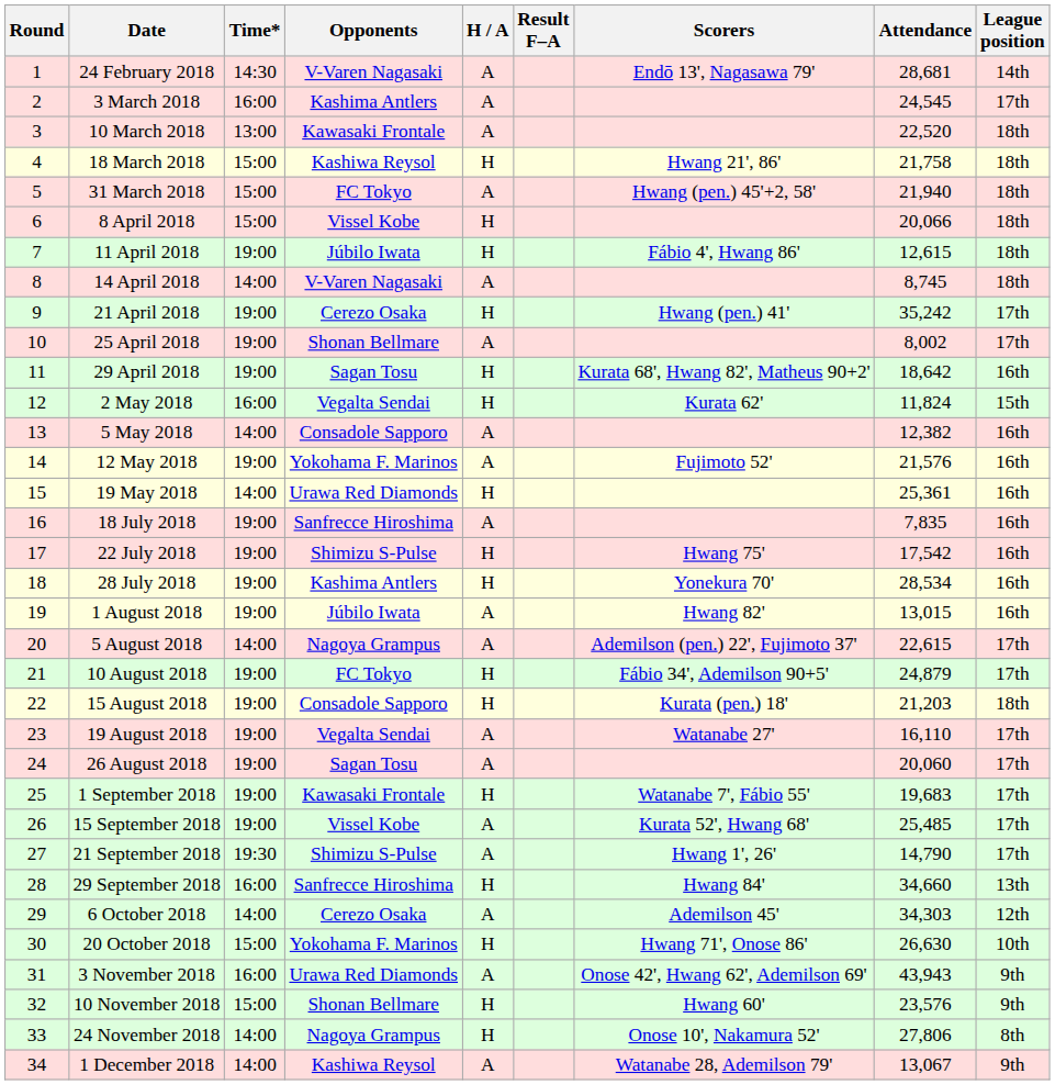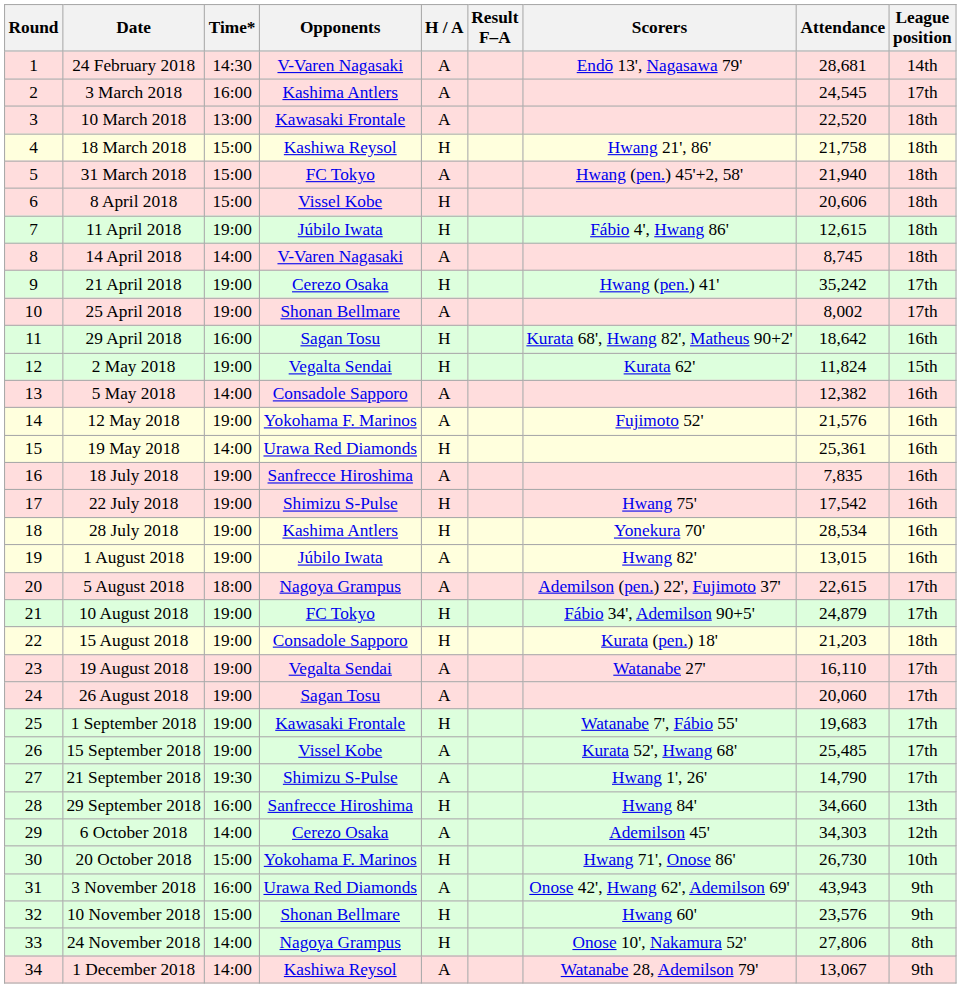 <table class="wikitable" style="text-align:center">
 <tr>
 <th>Round</th>
 <th>Date</th>
 <th>Time*</th>
 <th>Opponents</th>
 <th>H / A</th>
 <th>Result<br>F–A</th>
 <th>Scorers</th>
 <th>Attendance</th>
 <th>League<br>position</th>
 </tr>
 <tr bgcolor="#ffdddd">
 <td>1</td>
 <td>24 February 2018</td>
 <td>14:30</td>
 <td><a href='#'>V-Varen Nagasaki</a></td>
 <td>A</td>
 <td></td>
 <td><a href='#'>Endō</a> 13', <a href='#'>Nagasawa</a> 79'</td>
 <td>28,681</td>
 <td>14th</td>
 </tr>
 <tr bgcolor="#ffdddd">
 <td>2</td>
 <td>3 March 2018</td>
 <td>16:00</td>
 <td><a href='#'>Kashima Antlers</a></td>
 <td>A</td>
 <td></td>
 <td></td>
 <td>24,545</td>
 <td>17th</td>
 </tr>
 <tr bgcolor="#ffdddd">
 <td>3</td>
 <td>10 March 2018</td>
 <td>13:00</td>
 <td><a href='#'>Kawasaki Frontale</a></td>
 <td>A</td>
 <td></td>
 <td></td>
 <td>22,520</td>
 <td>18th</td>
 </tr>
 <tr bgcolor="#ffffdd">
 <td>4</td>
 <td>18 March 2018</td>
 <td>15:00</td>
 <td><a href='#'>Kashiwa Reysol</a></td>
 <td>H</td>
 <td></td>
 <td><a href='#'>Hwang</a> 21', 86'</td>
 <td>21,758</td>
 <td>18th</td>
 </tr>
 <tr bgcolor="#ffdddd">
 <td>5</td>
 <td>31 March 2018</td>
 <td>15:00</td>
 <td><a href='#'>FC Tokyo</a></td>
 <td>A</td>
 <td></td>
 <td><a href='#'>Hwang</a> (<a href='#'>pen.</a>) 45'+2, 58'</td>
 <td>21,940</td>
 <td>18th</td>
 </tr>
 <tr bgcolor="#ffdddd">
 <td>6</td>
 <td>8 April 2018</td>
 <td>15:00</td>
 <td><a href='#'>Vissel Kobe</a></td>
 <td>H</td>
 <td></td>
 <td></td>
-<td>20,066</td>
+<td>20,606</td>
 <td>18th</td>
 </tr>
 <tr bgcolor="#ddffdd">
 <td>7</td>
 <td>11 April 2018</td>
 <td>19:00</td>
 <td><a href='#'>Júbilo Iwata</a></td>
 <td>H</td>
 <td></td>
 <td><a href='#'>Fábio</a> 4', <a href='#'>Hwang</a> 86'</td>
 <td>12,615</td>
 <td>18th</td>
 </tr>
 <tr bgcolor="#ffdddd">
 <td>8</td>
 <td>14 April 2018</td>
 <td>14:00</td>
 <td><a href='#'>V-Varen Nagasaki</a></td>
 <td>A</td>
 <td></td>
 <td></td>
 <td>8,745</td>
 <td>18th</td>
 </tr>
 <tr bgcolor="#ddffdd">
 <td>9</td>
 <td>21 April 2018</td>
 <td>19:00</td>
 <td><a href='#'>Cerezo Osaka</a></td>
 <td>H</td>
 <td></td>
 <td><a href='#'>Hwang</a> (<a href='#'>pen.</a>) 41'</td>
 <td>35,242</td>
 <td>17th</td>
 </tr>
 <tr bgcolor="#ffdddd">
 <td>10</td>
 <td>25 April 2018</td>
 <td>19:00</td>
 <td><a href='#'>Shonan Bellmare</a></td>
 <td>A</td>
 <td></td>
 <td></td>
 <td>8,002</td>
 <td>17th</td>
 </tr>
 <tr bgcolor="#ddffdd">
 <td>11</td>
 <td>29 April 2018</td>
-<td>19:00</td>
+<td>16:00</td>
 <td><a href='#'>Sagan Tosu</a></td>
 <td>H</td>
 <td></td>
 <td><a href='#'>Kurata</a> 68', <a href='#'>Hwang</a> 82', <a href='#'>Matheus</a> 90+2'</td>
 <td>18,642</td>
 <td>16th</td>
 </tr>
 <tr bgcolor="#ddffdd">
 <td>12</td>
 <td>2 May 2018</td>
-<td>16:00</td>
+<td>19:00</td>
 <td><a href='#'>Vegalta Sendai</a></td>
 <td>H</td>
 <td></td>
 <td><a href='#'>Kurata</a> 62'</td>
 <td>11,824</td>
 <td>15th</td>
 </tr>
 <tr bgcolor="#ffdddd">
 <td>13</td>
 <td>5 May 2018</td>
 <td>14:00</td>
 <td><a href='#'>Consadole Sapporo</a></td>
 <td>A</td>
 <td></td>
 <td></td>
 <td>12,382</td>
 <td>16th</td>
 </tr>
 <tr bgcolor="#ffffdd">
 <td>14</td>
 <td>12 May 2018</td>
 <td>19:00</td>
 <td><a href='#'>Yokohama F. Marinos</a></td>
 <td>A</td>
 <td></td>
 <td><a href='#'>Fujimoto</a> 52'</td>
 <td>21,576</td>
 <td>16th</td>
 </tr>
 <tr bgcolor="#ffffdd">
 <td>15</td>
 <td>19 May 2018</td>
 <td>14:00</td>
 <td><a href='#'>Urawa Red Diamonds</a></td>
 <td>H</td>
 <td></td>
 <td></td>
 <td>25,361</td>
 <td>16th</td>
 </tr>
 <tr bgcolor="#ffdddd">
 <td>16</td>
 <td>18 July 2018</td>
 <td>19:00</td>
 <td><a href='#'>Sanfrecce Hiroshima</a></td>
 <td>A</td>
 <td></td>
 <td></td>
 <td>7,835</td>
 <td>16th</td>
 </tr>
 <tr bgcolor="#ffdddd">
 <td>17</td>
 <td>22 July 2018</td>
 <td>19:00</td>
 <td><a href='#'>Shimizu S-Pulse</a></td>
 <td>H</td>
 <td></td>
 <td><a href='#'>Hwang</a> 75'</td>
 <td>17,542</td>
 <td>16th</td>
 </tr>
 <tr bgcolor="#ffffdd">
 <td>18</td>
 <td>28 July 2018</td>
 <td>19:00</td>
 <td><a href='#'>Kashima Antlers</a></td>
 <td>H</td>
 <td></td>
 <td><a href='#'>Yonekura</a> 70'</td>
 <td>28,534</td>
 <td>16th</td>
 </tr>
 <tr bgcolor="#ffffdd">
 <td>19</td>
 <td>1 August 2018</td>
 <td>19:00</td>
 <td><a href='#'>Júbilo Iwata</a></td>
 <td>A</td>
 <td></td>
 <td><a href='#'>Hwang</a> 82'</td>
 <td>13,015</td>
 <td>16th</td>
 </tr>
 <tr bgcolor="#ffdddd">
 <td>20</td>
 <td>5 August 2018</td>
-<td>14:00</td>
+<td>18:00</td>
 <td><a href='#'>Nagoya Grampus</a></td>
 <td>A</td>
 <td></td>
 <td><a href='#'>Ademilson</a> (<a href='#'>pen.</a>) 22', <a href='#'>Fujimoto</a> 37'</td>
 <td>22,615</td>
 <td>17th</td>
 </tr>
 <tr bgcolor="#ddffdd">
 <td>21</td>
 <td>10 August 2018</td>
 <td>19:00</td>
 <td><a href='#'>FC Tokyo</a></td>
 <td>H</td>
 <td></td>
 <td><a href='#'>Fábio</a> 34', <a href='#'>Ademilson</a> 90+5'</td>
 <td>24,879</td>
 <td>17th</td>
 </tr>
 <tr bgcolor="#ffffdd">
 <td>22</td>
 <td>15 August 2018</td>
 <td>19:00</td>
 <td><a href='#'>Consadole Sapporo</a></td>
 <td>H</td>
 <td></td>
 <td><a href='#'>Kurata</a> (<a href='#'>pen.</a>) 18'</td>
 <td>21,203</td>
 <td>18th</td>
 </tr>
 <tr bgcolor="#ffdddd">
 <td>23</td>
 <td>19 August 2018</td>
 <td>19:00</td>
 <td><a href='#'>Vegalta Sendai</a></td>
 <td>A</td>
 <td></td>
 <td><a href='#'>Watanabe</a> 27'</td>
 <td>16,110</td>
 <td>17th</td>
 </tr>
 <tr bgcolor="#ffdddd">
 <td>24</td>
 <td>26 August 2018</td>
 <td>19:00</td>
 <td><a href='#'>Sagan Tosu</a></td>
 <td>A</td>
 <td></td>
 <td></td>
 <td>20,060</td>
 <td>17th</td>
 </tr>
 <tr bgcolor="#ddffdd">
 <td>25</td>
 <td>1 September 2018</td>
 <td>19:00</td>
 <td><a href='#'>Kawasaki Frontale</a></td>
 <td>H</td>
 <td></td>
 <td><a href='#'>Watanabe</a> 7', <a href='#'>Fábio</a> 55'</td>
 <td>19,683</td>
 <td>17th</td>
 </tr>
 <tr bgcolor="#ddffdd">
 <td>26</td>
 <td>15 September 2018</td>
 <td>19:00</td>
 <td><a href='#'>Vissel Kobe</a></td>
 <td>A</td>
 <td></td>
 <td><a href='#'>Kurata</a> 52', <a href='#'>Hwang</a> 68'</td>
 <td>25,485</td>
 <td>17th</td>
 </tr>
 <tr bgcolor="#ddffdd">
 <td>27</td>
 <td>21 September 2018</td>
 <td>19:30</td>
 <td><a href='#'>Shimizu S-Pulse</a></td>
 <td>A</td>
 <td></td>
 <td><a href='#'>Hwang</a> 1', 26'</td>
 <td>14,790</td>
 <td>17th</td>
 </tr>
 <tr bgcolor="#ddffdd">
 <td>28</td>
 <td>29 September 2018</td>
 <td>16:00</td>
 <td><a href='#'>Sanfrecce Hiroshima</a></td>
 <td>H</td>
 <td></td>
 <td><a href='#'>Hwang</a> 84'</td>
 <td>34,660</td>
 <td>13th</td>
 </tr>
 <tr bgcolor="#ddffdd">
 <td>29</td>
 <td>6 October 2018</td>
 <td>14:00</td>
 <td><a href='#'>Cerezo Osaka</a></td>
 <td>A</td>
 <td></td>
 <td><a href='#'>Ademilson</a> 45'</td>
 <td>34,303</td>
 <td>12th</td>
 </tr>
 <tr bgcolor="#ddffdd">
 <td>30</td>
 <td>20 October 2018</td>
 <td>15:00</td>
 <td><a href='#'>Yokohama F. Marinos</a></td>
 <td>H</td>
 <td></td>
 <td><a href='#'>Hwang</a> 71', <a href='#'>Onose</a> 86'</td>
-<td>26,630</td>
+<td>26,730</td>
 <td>10th</td>
 </tr>
 <tr bgcolor="#ddffdd">
 <td>31</td>
 <td>3 November 2018</td>
 <td>16:00</td>
 <td><a href='#'>Urawa Red Diamonds</a></td>
 <td>A</td>
 <td></td>
 <td><a href='#'>Onose</a> 42', <a href='#'>Hwang</a> 62', <a href='#'>Ademilson</a> 69'</td>
 <td>43,943</td>
 <td>9th</td>
 </tr>
 <tr bgcolor="#ddffdd">
 <td>32</td>
 <td>10 November 2018</td>
 <td>15:00</td>
 <td><a href='#'>Shonan Bellmare</a></td>
 <td>H</td>
 <td></td>
 <td><a href='#'>Hwang</a> 60'</td>
 <td>23,576</td>
 <td>9th</td>
 </tr>
 <tr bgcolor="#ddffdd">
 <td>33</td>
 <td>24 November 2018</td>
 <td>14:00</td>
 <td><a href='#'>Nagoya Grampus</a></td>
 <td>H</td>
 <td></td>
 <td><a href='#'>Onose</a> 10', <a href='#'>Nakamura</a> 52'</td>
 <td>27,806</td>
 <td>8th</td>
 </tr>
 <tr bgcolor="#ffdddd">
 <td>34</td>
 <td>1 December 2018</td>
 <td>14:00</td>
 <td><a href='#'>Kashiwa Reysol</a></td>
 <td>A</td>
 <td></td>
 <td><a href='#'>Watanabe</a> 28, <a href='#'>Ademilson</a> 79'</td>
 <td>13,067</td>
 <td>9th</td>
 </tr>
 </table>
